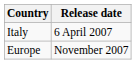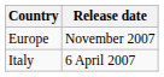 <table class="wikitable">
 <tr>
 <th>Country</th>
 <th>Release date</th>
 </tr>
 <tr>
+<td>Europe</td>
+<td>November 2007</td>
+</tr>
+<tr>
 <td>Italy</td>
 <td>6 April 2007</td>
 </tr>
-<tr>
-<td>Europe</td>
-<td>November 2007</td>
-</tr>
 </table>
